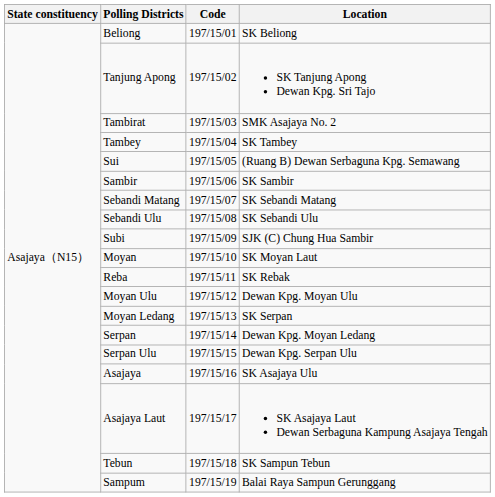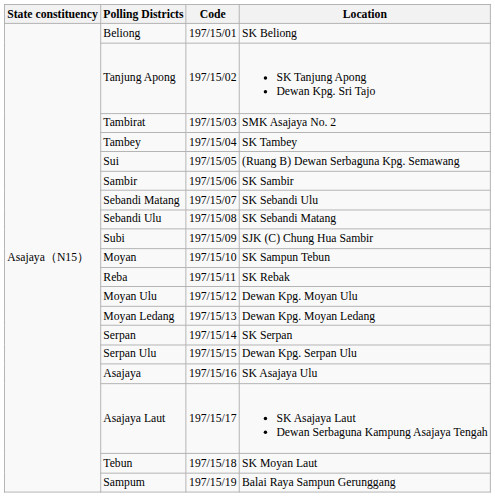 <table class="wikitable sortable mw-collapsible" style="white-space:nowrap;font-size:85%">
 <tr>
 <th>State constituency</th>
 <th>Polling Districts</th>
 <th>Code</th>
 <th>Location</th>
 </tr>
 <tr>
 <td rowspan="19">Asajaya（N15）</td>
 <td>Beliong</td>
 <td>197/15/01</td>
 <td>SK Beliong</td>
 </tr>
 <tr>
 <td>Tanjung Apong</td>
 <td>197/15/02</td>
 <td><br><ul><li>SK Tanjung Apong</li><li>Dewan Kpg. Sri Tajo</li></ul></td>
 </tr>
 <tr>
 <td>Tambirat</td>
 <td>197/15/03</td>
 <td>SMK Asajaya No. 2</td>
 </tr>
 <tr>
 <td>Tambey</td>
 <td>197/15/04</td>
 <td>SK Tambey</td>
 </tr>
 <tr>
 <td>Sui</td>
 <td>197/15/05</td>
 <td>(Ruang B) Dewan Serbaguna Kpg. Semawang</td>
 </tr>
 <tr>
 <td>Sambir</td>
 <td>197/15/06</td>
 <td>SK Sambir</td>
 </tr>
 <tr>
 <td>Sebandi Matang</td>
 <td>197/15/07</td>
-<td>SK Sebandi Matang</td>
+<td>SK Sebandi Ulu</td>
 </tr>
 <tr>
 <td>Sebandi Ulu</td>
 <td>197/15/08</td>
-<td>SK Sebandi Ulu</td>
+<td>SK Sebandi Matang</td>
 </tr>
 <tr>
 <td>Subi</td>
 <td>197/15/09</td>
 <td>SJK (C) Chung Hua Sambir</td>
 </tr>
 <tr>
 <td>Moyan</td>
 <td>197/15/10</td>
-<td>SK Moyan Laut</td>
+<td>SK Sampun Tebun</td>
 </tr>
 <tr>
 <td>Reba</td>
 <td>197/15/11</td>
 <td>SK Rebak</td>
 </tr>
 <tr>
 <td>Moyan Ulu</td>
 <td>197/15/12</td>
 <td>Dewan Kpg. Moyan Ulu</td>
 </tr>
 <tr>
 <td>Moyan Ledang</td>
 <td>197/15/13</td>
-<td>SK Serpan</td>
+<td>Dewan Kpg. Moyan Ledang</td>
 </tr>
 <tr>
 <td>Serpan</td>
 <td>197/15/14</td>
-<td>Dewan Kpg. Moyan Ledang</td>
+<td>SK Serpan</td>
 </tr>
 <tr>
 <td>Serpan Ulu</td>
 <td>197/15/15</td>
 <td>Dewan Kpg. Serpan Ulu</td>
 </tr>
 <tr>
 <td>Asajaya</td>
 <td>197/15/16</td>
 <td>SK Asajaya Ulu</td>
 </tr>
 <tr>
 <td>Asajaya Laut</td>
 <td>197/15/17</td>
 <td><br><ul><li>SK Asajaya Laut</li><li>Dewan Serbaguna Kampung Asajaya Tengah</li></ul></td>
 </tr>
 <tr>
 <td>Tebun</td>
 <td>197/15/18</td>
-<td>SK Sampun Tebun</td>
+<td>SK Moyan Laut</td>
 </tr>
 <tr>
 <td>Sampum</td>
 <td>197/15/19</td>
 <td>Balai Raya Sampun Gerunggang</td>
 </tr>
 </table>
